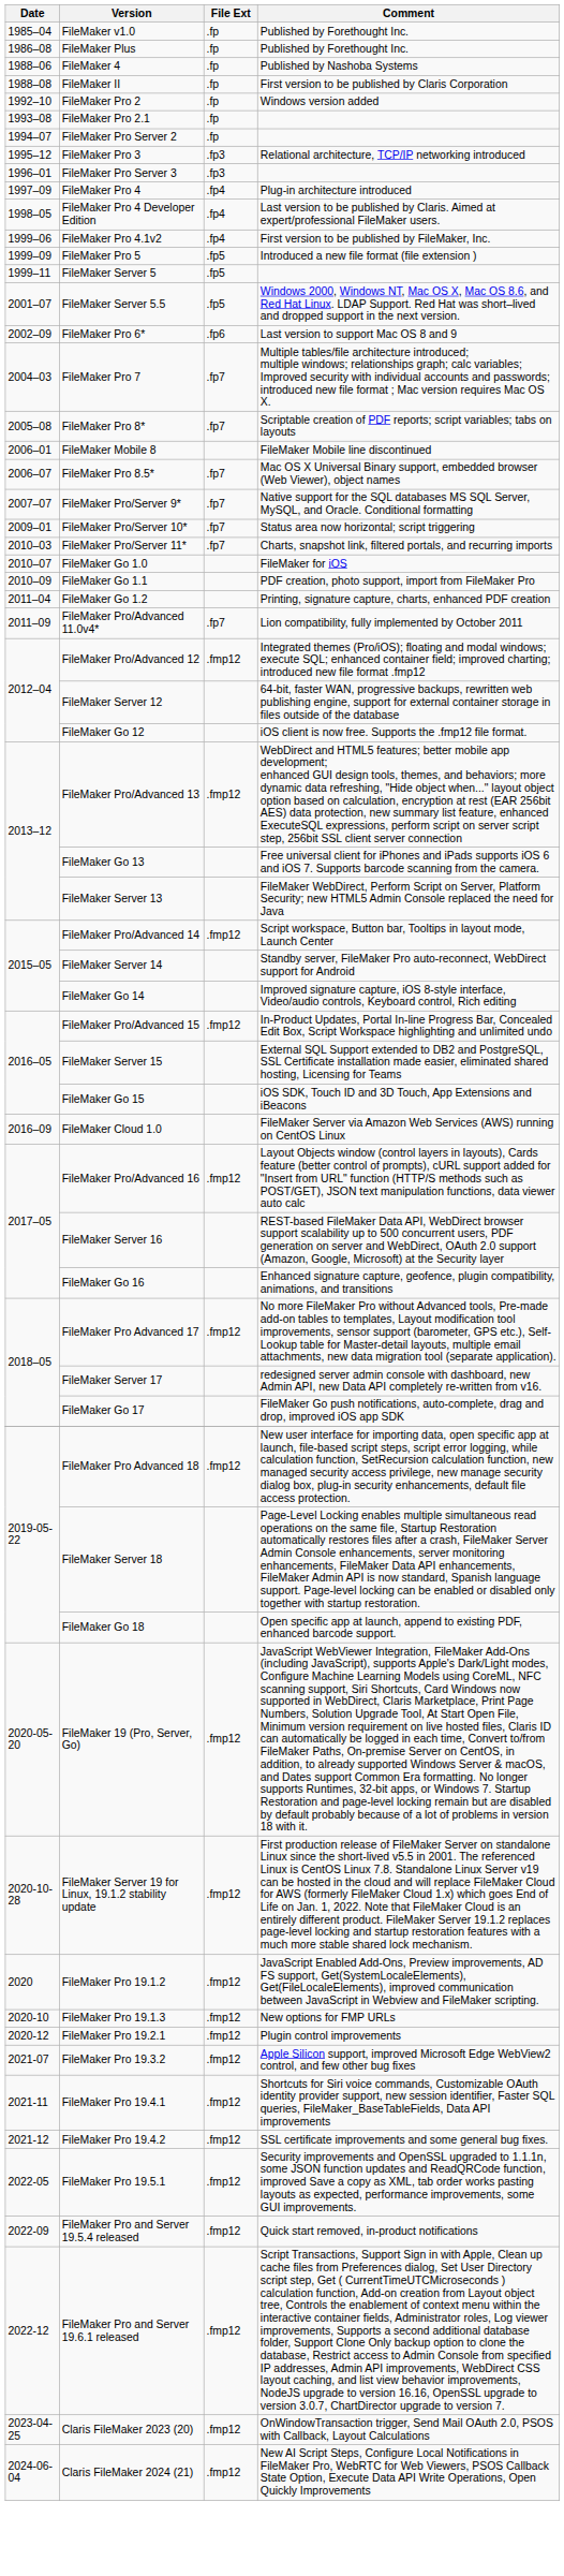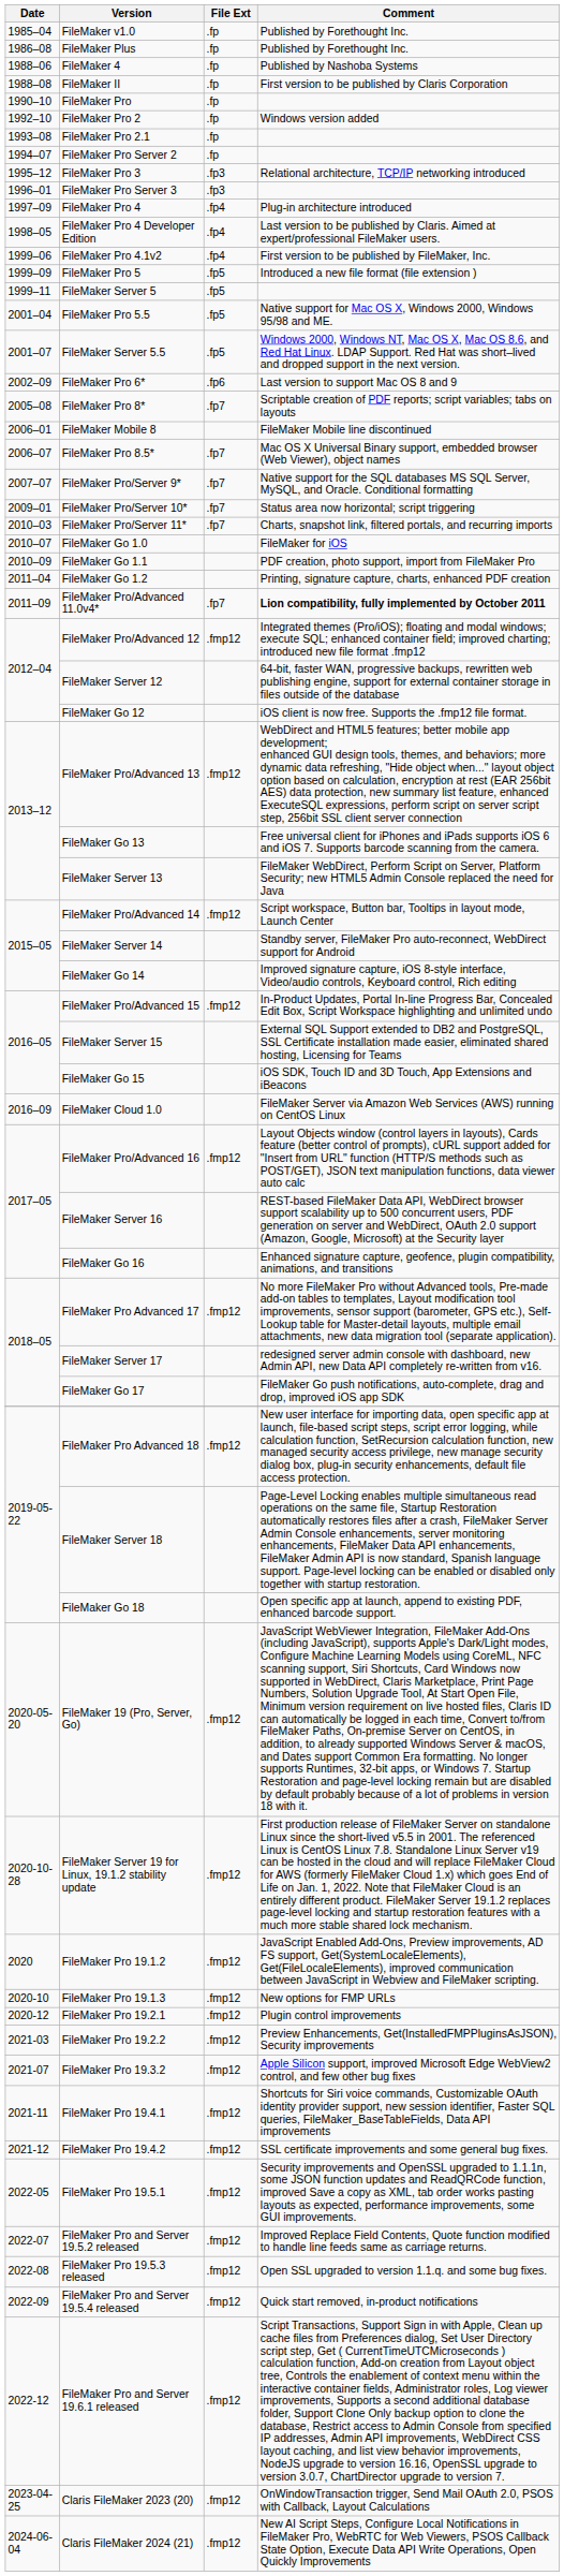 <table class="wikitable" style="margin: 1em auto 1em auto; width: 90%;">
 <tr>
 <th style="width:70px;" data-sort-type="date">Date</th>
 <th style="width:200px;">Version</th>
 <th style="width:70px;">File Ext</th>
 <th>Comment</th>
 </tr>
 <tr>
 <td>1985–04</td>
 <td>FileMaker v1.0</td>
 <td>.fp</td>
 <td>Published by Forethought Inc.</td>
 </tr>
 <tr>
 <td>1986–08</td>
 <td>FileMaker Plus</td>
 <td>.fp</td>
 <td>Published by Forethought Inc.</td>
 </tr>
 <tr>
 <td>1988–06</td>
 <td>FileMaker 4</td>
 <td>.fp</td>
 <td>Published by Nashoba Systems</td>
 </tr>
 <tr>
 <td>1988–08</td>
 <td>FileMaker II</td>
 <td>.fp</td>
 <td>First version to be published by Claris Corporation</td>
+</tr>
+<tr>
+<td>1990–10</td>
+<td>FileMaker Pro</td>
+<td>.fp</td>
+<td></td>
 </tr>
 <tr>
 <td>1992–10</td>
 <td>FileMaker Pro 2</td>
 <td>.fp</td>
 <td>Windows version added</td>
 </tr>
 <tr>
 <td>1993–08</td>
 <td>FileMaker Pro 2.1</td>
 <td>.fp</td>
 <td></td>
 </tr>
 <tr>
 <td>1994–07</td>
 <td>FileMaker Pro Server 2</td>
 <td>.fp</td>
 <td></td>
 </tr>
 <tr>
 <td>1995–12</td>
 <td>FileMaker Pro 3</td>
 <td>.fp3</td>
 <td>Relational architecture, <a href='#'>TCP/IP</a> networking introduced</td>
 </tr>
 <tr>
 <td>1996–01</td>
 <td>FileMaker Pro Server 3</td>
 <td>.fp3</td>
 <td></td>
 </tr>
 <tr>
 <td>1997–09</td>
 <td>FileMaker Pro 4</td>
 <td>.fp4</td>
 <td>Plug-in architecture introduced</td>
 </tr>
 <tr>
 <td>1998–05</td>
 <td>FileMaker Pro 4 Developer Edition</td>
 <td>.fp4</td>
 <td>Last version to be published by Claris. Aimed at expert/professional FileMaker users.</td>
 </tr>
 <tr>
 <td>1999–06</td>
 <td>FileMaker Pro 4.1v2</td>
 <td>.fp4</td>
 <td>First version to be published by FileMaker, Inc.</td>
 </tr>
 <tr>
 <td>1999–09</td>
 <td>FileMaker Pro 5</td>
 <td>.fp5</td>
 <td>Introduced a new file format (file extension )</td>
 </tr>
 <tr>
 <td>1999–11</td>
 <td>FileMaker Server 5</td>
 <td>.fp5</td>
 <td></td>
 </tr>
 <tr>
+<td>2001–04</td>
+<td>FileMaker Pro 5.5</td>
+<td>.fp5</td>
+<td>Native support for <a href='#'>Mac OS X</a>, Windows 2000, Windows 95/98 and ME.</td>
+</tr>
+<tr>
 <td>2001–07</td>
 <td>FileMaker Server 5.5</td>
 <td>.fp5</td>
 <td><a href='#'>Windows 2000</a>, <a href='#'>Windows NT</a>, <a href='#'>Mac OS X</a>, <a href='#'>Mac OS 8.6</a>, and <a href='#'>Red Hat Linux</a>. LDAP Support. Red Hat was short–lived and dropped support in the next version.</td>
 </tr>
 <tr>
 <td>2002–09</td>
 <td>FileMaker Pro 6*</td>
 <td>.fp6</td>
 <td>Last version to support Mac OS 8 and 9</td>
-</tr>
-<tr>
-<td>2004–03</td>
-<td>FileMaker Pro 7</td>
-<td>.fp7</td>
-<td>Multiple tables/file architecture introduced;<br>multiple windows; relationships graph; calc variables;<br>Improved security with individual accounts and passwords;<br>introduced new file format ; Mac version requires Mac OS X.</td>
 </tr>
 <tr>
 <td>2005–08</td>
 <td>FileMaker Pro 8*</td>
 <td>.fp7</td>
 <td>Scriptable creation of <a href='#'>PDF</a> reports; script variables; tabs on layouts</td>
 </tr>
 <tr>
 <td>2006–01</td>
 <td>FileMaker Mobile 8</td>
 <td></td>
 <td>FileMaker Mobile line discontinued</td>
 </tr>
 <tr>
 <td>2006–07</td>
 <td>FileMaker Pro 8.5*</td>
 <td>.fp7</td>
 <td>Mac OS X Universal Binary support, embedded browser (Web Viewer), object names</td>
 </tr>
 <tr>
 <td>2007–07</td>
 <td>FileMaker Pro/Server 9*</td>
 <td>.fp7</td>
 <td>Native support for the SQL databases MS SQL Server, MySQL, and Oracle. Conditional formatting</td>
 </tr>
 <tr>
 <td>2009–01</td>
 <td>FileMaker Pro/Server 10*</td>
 <td>.fp7</td>
 <td>Status area now horizontal; script triggering</td>
 </tr>
 <tr>
 <td>2010–03</td>
 <td>FileMaker Pro/Server 11*</td>
 <td>.fp7</td>
 <td>Charts, snapshot link, filtered portals, and recurring imports</td>
 </tr>
 <tr>
 <td>2010–07</td>
 <td>FileMaker Go 1.0</td>
 <td></td>
 <td>FileMaker for <a href='#'>iOS</a></td>
 </tr>
 <tr>
 <td>2010–09</td>
 <td>FileMaker Go 1.1</td>
 <td></td>
 <td>PDF creation, photo support, import from FileMaker Pro</td>
 </tr>
 <tr>
 <td>2011–04</td>
 <td>FileMaker Go 1.2</td>
 <td></td>
 <td>Printing, signature capture, charts, enhanced PDF creation</td>
 </tr>
 <tr>
 <td>2011–09</td>
 <td>FileMaker Pro/Advanced 11.0v4*</td>
 <td>.fp7</td>
-<td>Lion compatibility, fully implemented by October 2011</td>
+<td><strong>Lion compatibility, fully implemented by October 2011</strong></td>
 </tr>
 <tr>
 <td rowspan="3">2012–04</td>
 <td>FileMaker Pro/Advanced 12</td>
 <td>.fmp12</td>
 <td>Integrated themes (Pro/iOS); floating and modal windows;<br>execute SQL; enhanced container field; improved charting; introduced new file format .fmp12</td>
 </tr>
 <tr>
 <td>FileMaker Server 12</td>
 <td></td>
 <td>64-bit, faster WAN, progressive backups, rewritten web publishing engine, support for external container storage in files outside of the database</td>
 </tr>
 <tr>
 <td>FileMaker Go 12</td>
 <td></td>
 <td>iOS client is now free. Supports the .fmp12 file format.</td>
 </tr>
 <tr>
 <td rowspan="3">2013–12</td>
 <td>FileMaker Pro/Advanced 13</td>
 <td>.fmp12</td>
 <td>WebDirect and HTML5 features; better mobile app development;<br>enhanced GUI design tools, themes, and behaviors; more dynamic data refreshing, "Hide object when..." layout object option based on calculation, encryption at rest (EAR 256bit AES) data protection, new summary list feature, enhanced ExecuteSQL expressions, perform script on server script step, 256bit SSL client server connection</td>
 </tr>
 <tr>
 <td>FileMaker Go 13</td>
 <td></td>
 <td>Free universal client for iPhones and iPads supports iOS 6 and iOS 7. Supports barcode scanning from the camera.</td>
 </tr>
 <tr>
 <td>FileMaker Server 13</td>
 <td></td>
 <td>FileMaker WebDirect, Perform Script on Server, Platform Security; new HTML5 Admin Console replaced the need for Java</td>
 </tr>
 <tr>
 <td rowspan="3">2015–05</td>
 <td>FileMaker Pro/Advanced 14</td>
 <td>.fmp12</td>
 <td>Script workspace, Button bar, Tooltips in layout mode, Launch Center</td>
 </tr>
 <tr>
 <td>FileMaker Server 14</td>
 <td></td>
 <td>Standby server, FileMaker Pro auto-reconnect, WebDirect support for Android</td>
 </tr>
 <tr>
 <td>FileMaker Go 14</td>
 <td></td>
 <td>Improved signature capture, iOS 8-style interface, Video/audio controls, Keyboard control, Rich editing</td>
 </tr>
 <tr>
 <td rowspan="3">2016–05</td>
 <td>FileMaker Pro/Advanced 15</td>
 <td>.fmp12</td>
 <td>In-Product Updates, Portal In-line Progress Bar, Concealed Edit Box, Script Workspace highlighting and unlimited undo</td>
 </tr>
 <tr>
 <td>FileMaker Server 15</td>
 <td></td>
 <td>External SQL Support extended to DB2 and PostgreSQL, SSL Certificate installation made easier, eliminated shared hosting, Licensing for Teams</td>
 </tr>
 <tr>
 <td>FileMaker Go 15</td>
 <td></td>
 <td>iOS SDK, Touch ID and 3D Touch, App Extensions and iBeacons</td>
 </tr>
 <tr>
 <td>2016–09</td>
 <td>FileMaker Cloud 1.0</td>
 <td></td>
 <td>FileMaker Server via Amazon Web Services (AWS) running on CentOS Linux</td>
 </tr>
 <tr>
 <td rowspan="3">2017–05</td>
 <td>FileMaker Pro/Advanced 16</td>
 <td>.fmp12</td>
 <td>Layout Objects window (control layers in layouts), Cards feature (better control of prompts), cURL support added for "Insert from URL" function (HTTP/S methods such as POST/GET), JSON text manipulation functions, data viewer auto calc</td>
 </tr>
 <tr>
 <td>FileMaker Server 16</td>
 <td></td>
 <td>REST-based FileMaker Data API, WebDirect browser support scalability up to 500 concurrent users, PDF generation on server and WebDirect, OAuth 2.0 support (Amazon, Google, Microsoft) at the Security layer</td>
 </tr>
 <tr>
 <td>FileMaker Go 16</td>
 <td></td>
 <td>Enhanced signature capture, geofence, plugin compatibility, animations, and transitions</td>
 </tr>
 <tr>
 <td rowspan="3">2018–05</td>
 <td>FileMaker Pro Advanced 17</td>
 <td>.fmp12</td>
 <td>No more FileMaker Pro without Advanced tools, Pre-made add-on tables to templates, Layout modification tool improvements, sensor support (barometer, GPS etc.), Self-Lookup table for Master-detail layouts, multiple email attachments, new data migration tool (separate application).</td>
 </tr>
 <tr>
 <td>FileMaker Server 17</td>
 <td></td>
 <td>redesigned server admin console with dashboard, new Admin API, new Data API completely re-written from v16.</td>
 </tr>
 <tr>
 <td>FileMaker Go 17</td>
 <td></td>
 <td>FileMaker Go push notifications, auto-complete, drag and drop, improved iOS app SDK</td>
 </tr>
 <tr>
 </tr>
 <tr>
 <td rowspan="3">2019-05-22</td>
 <td>FileMaker Pro Advanced 18</td>
 <td>.fmp12</td>
 <td>New user interface for importing data, open specific app at launch, file-based script steps, script error logging, while calculation function, SetRecursion calculation function, new managed security access privilege, new manage security dialog box, plug-in security enhancements, default file access protection.</td>
 </tr>
 <tr>
 <td>FileMaker Server 18</td>
 <td></td>
 <td>Page-Level Locking enables multiple simultaneous read operations on the same file, Startup Restoration automatically restores files after a crash, FileMaker Server Admin Console enhancements, server monitoring enhancements, FileMaker Data API enhancements, FileMaker Admin API is now standard, Spanish language support. Page-level locking can be enabled or disabled only together with startup restoration.</td>
 </tr>
 <tr>
 <td>FileMaker Go 18</td>
 <td></td>
 <td>Open specific app at launch, append to existing PDF, enhanced barcode support.</td>
 </tr>
 <tr>
 <td>2020-05-20</td>
 <td>FileMaker 19 (Pro, Server, Go)</td>
 <td>.fmp12</td>
 <td>JavaScript WebViewer Integration, FileMaker Add-Ons (including JavaScript), supports Apple's Dark/Light modes, Configure Machine Learning Models using CoreML, NFC scanning support, Siri Shortcuts, Card Windows now supported in WebDirect, Claris Marketplace, Print Page Numbers, Solution Upgrade Tool, At Start Open File, Minimum version requirement on live hosted files, Claris ID can automatically be logged in each time, Convert to/from FileMaker Paths, On-premise Server on CentOS, in addition, to already supported Windows Server & macOS, and Dates support Common Era formatting. No longer supports Runtimes, 32-bit apps, or Windows 7. Startup Restoration and page-level locking remain but are disabled by default probably because of a lot of problems in version 18 with it.</td>
 </tr>
 <tr>
 <td>2020-10-28</td>
 <td>FileMaker Server 19 for Linux, 19.1.2 stability update</td>
 <td>.fmp12</td>
 <td>First production release of FileMaker Server on standalone Linux since the short-lived v5.5 in 2001. The referenced Linux is CentOS Linux 7.8. Standalone Linux Server v19 can be hosted in the cloud and will replace FileMaker Cloud for AWS (formerly FileMaker Cloud 1.x) which goes End of Life on Jan. 1, 2022. Note that FileMaker Cloud is an entirely different product. FileMaker Server 19.1.2 replaces page-level locking and startup restoration features with a much more stable shared lock mechanism.</td>
 </tr>
 <tr>
 <td>2020</td>
 <td>FileMaker Pro 19.1.2</td>
 <td>.fmp12</td>
 <td>JavaScript Enabled Add-Ons, Preview improvements, AD FS support, Get(SystemLocaleElements), Get(FileLocaleElements), improved communication between JavaScript in Webview and FileMaker scripting.</td>
 </tr>
 <tr>
 <td>2020-10</td>
 <td>FileMaker Pro 19.1.3</td>
 <td>.fmp12</td>
 <td>New options for FMP URLs</td>
 </tr>
 <tr>
 <td>2020-12</td>
 <td>FileMaker Pro 19.2.1</td>
 <td>.fmp12</td>
 <td>Plugin control improvements</td>
 </tr>
 <tr>
+<td>2021-03</td>
+<td>FileMaker Pro 19.2.2</td>
+<td>.fmp12</td>
+<td>Preview Enhancements, Get(InstalledFMPPluginsAsJSON), Security improvements</td>
+</tr>
+<tr>
 <td>2021-07</td>
 <td>FileMaker Pro 19.3.2</td>
 <td>.fmp12</td>
 <td><a href='#'>Apple Silicon</a> support, improved Microsoft Edge WebView2 control, and few other bug fixes</td>
 </tr>
 <tr>
 <td>2021-11</td>
 <td>FileMaker Pro 19.4.1</td>
 <td>.fmp12</td>
 <td>Shortcuts for Siri voice commands, Customizable OAuth identity provider support, new session identifier, Faster SQL queries, FileMaker_BaseTableFields, Data API improvements</td>
 </tr>
 <tr>
 <td>2021-12</td>
 <td>FileMaker Pro 19.4.2</td>
 <td>.fmp12</td>
 <td>SSL certificate improvements and some general bug fixes.</td>
 </tr>
 <tr>
 <td>2022-05</td>
 <td>FileMaker Pro 19.5.1</td>
 <td>.fmp12</td>
 <td>Security improvements and OpenSSL upgraded to 1.1.1n, some JSON function updates and ReadQRCode function, improved Save a copy as XML, tab order works pasting layouts as expected, performance improvements, some GUI improvements.</td>
+</tr>
+<tr>
+<td>2022-07</td>
+<td>FileMaker Pro and Server 19.5.2 released</td>
+<td>.fmp12</td>
+<td>Improved Replace Field Contents, Quote function modified to handle line feeds same as carriage returns.</td>
+</tr>
+<tr>
+<td>2022-08</td>
+<td>FileMaker Pro 19.5.3 released</td>
+<td>.fmp12</td>
+<td>Open SSL upgraded to version 1.1.q. and some bug fixes.</td>
 </tr>
 <tr>
 <td>2022-09</td>
 <td>FileMaker Pro and Server 19.5.4 released</td>
 <td>.fmp12</td>
 <td>Quick start removed, in-product notifications</td>
 </tr>
 <tr>
 <td>2022-12</td>
 <td>FileMaker Pro and Server 19.6.1 released</td>
 <td>.fmp12</td>
 <td>Script Transactions, Support Sign in with Apple, Clean up cache files from Preferences dialog, Set User Directory script step, Get ( CurrentTimeUTCMicroseconds ) calculation function, Add-on creation from Layout object tree, Controls the enablement of context menu within the interactive container fields, Administrator roles, Log viewer improvements, Supports a second additional database folder, Support Clone Only backup option to clone the database, Restrict access to Admin Console from specified IP addresses, Admin API improvements, WebDirect CSS layout caching, and list view behavior improvements, NodeJS upgrade to version 16.16, OpenSSL upgrade to version 3.0.7, ChartDirector upgrade to version 7.</td>
 </tr>
 <tr>
 <td>2023-04-25</td>
 <td>Claris FileMaker 2023 (20)</td>
 <td>.fmp12</td>
 <td>OnWindowTransaction trigger, Send Mail OAuth 2.0, PSOS with Callback, Layout Calculations</td>
 </tr>
 <tr>
 <td>2024-06-04</td>
 <td>Claris FileMaker 2024 (21)</td>
 <td>.fmp12</td>
 <td>New AI Script Steps, Configure Local Notifications in FileMaker Pro, WebRTC for Web Viewers, PSOS Callback State Option, Execute Data API Write Operations, Open Quickly Improvements</td>
 </tr>
 </table>
